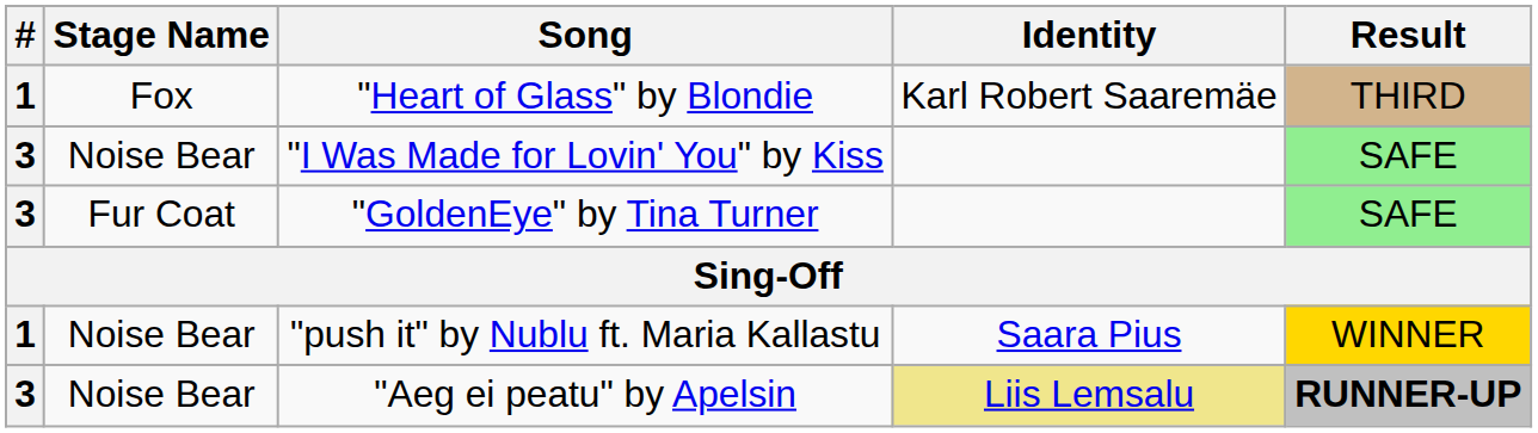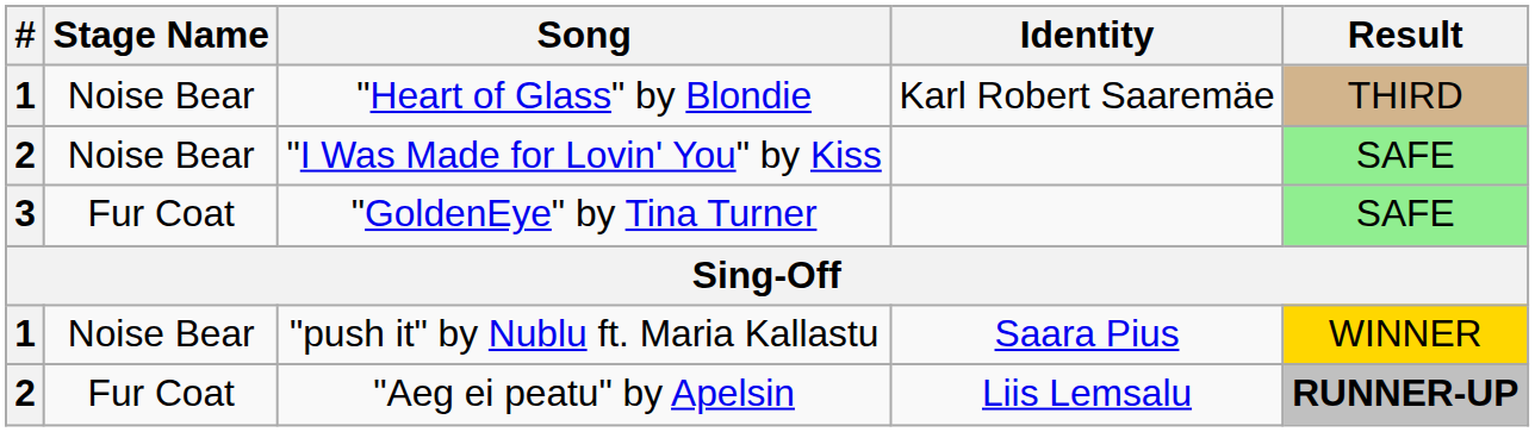 <table class="wikitable plainrowheaders" style="text-align: center;">
 <tr>
 <th>#</th>
 <th>Stage Name</th>
 <th>Song</th>
 <th>Identity</th>
 <th colspan="2">Result</th>
 </tr>
 <tr>
 <th>1</th>
-<td>Fox</td>
+<td>Noise Bear</td>
 <td>"<a href='#'>Heart of Glass</a>" by <a href='#'>Blondie</a></td>
 <td>Karl Robert Saaremäe</td>
 <td bgcolor=tan>THIRD</td>
 </tr>
 <tr>
-<th>3</th>
+<th>2</th>
 <td>Noise Bear</td>
 <td>"<a href='#'>I Was Made for Lovin' You</a>" by <a href='#'>Kiss</a></td>
 <td></td>
 <td bgcolor="lightgreen">SAFE</td>
 </tr>
 <tr>
 <th>3</th>
 <td>Fur Coat</td>
 <td>"<a href='#'>GoldenEye</a>" by <a href='#'>Tina Turner</a></td>
 <td></td>
 <td bgcolor="lightgreen">SAFE</td>
 </tr>
 <tr>
 <th colspan="5">Sing-Off</th>
 </tr>
 <tr>
 <th>1</th>
 <td>Noise Bear</td>
 <td>"push it" by <a href='#'>Nublu</a> ft. Maria Kallastu</td>
 <td><a href='#'>Saara Pius</a></td>
 <td bgcolor="gold">WINNER</td>
 </tr>
 <tr>
-<th>3</th>
-<td>Noise Bear</td>
+<th>2</th>
+<td>Fur Coat</td>
 <td>"Aeg ei peatu" by <a href='#'>Apelsin</a></td>
-<td style="background: khaki;"><a href='#'>Liis Lemsalu</a></td>
+<td><a href='#'>Liis Lemsalu</a></td>
 <td bgcolor="silver"><strong>RUNNER-UP</strong></td>
 </tr>
 </table>
